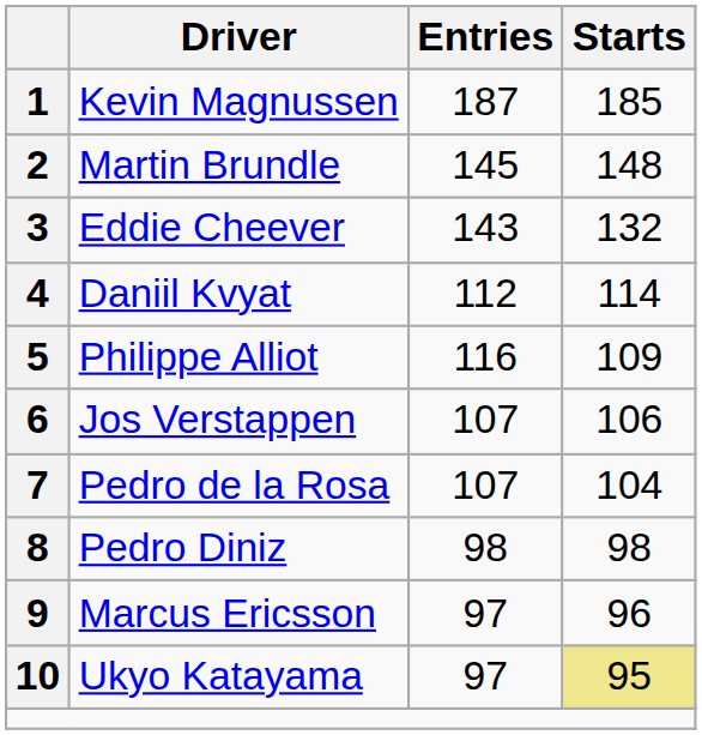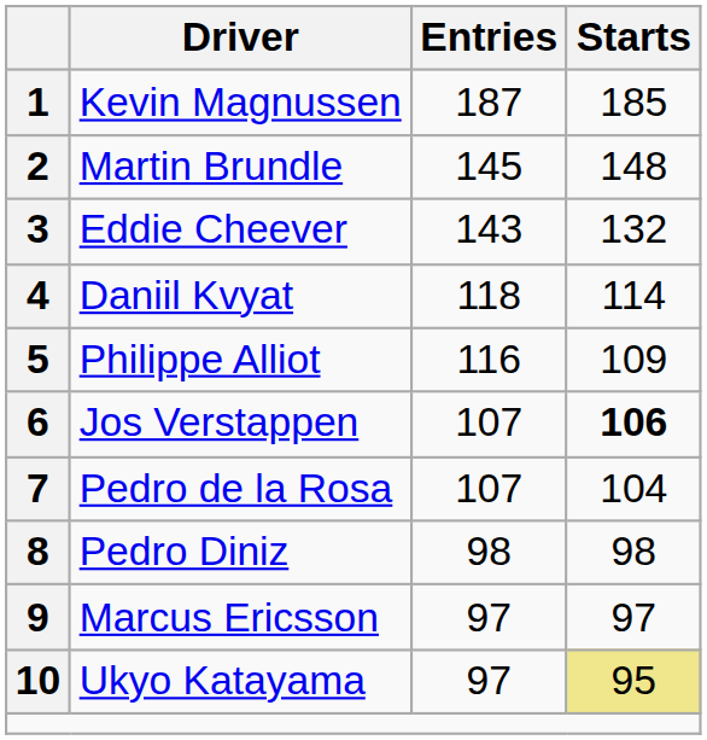 <table class="wikitable" style="text-align:center">
 <tr>
 <th></th>
 <th>Driver</th>
 <th>Entries</th>
 <th>Starts</th>
 </tr>
 <tr>
 <th>1</th>
 <td align=left> <a href='#'>Kevin Magnussen</a></td>
 <td>187</td>
 <td>185</td>
 </tr>
 <tr>
 <th>2</th>
 <td align=left> <a href='#'>Martin Brundle</a></td>
 <td>145</td>
 <td>148</td>
 </tr>
 <tr>
 <th>3</th>
 <td align=left> <a href='#'>Eddie Cheever</a></td>
 <td>143</td>
 <td>132</td>
 </tr>
 <tr>
 <th>4</th>
 <td align=left> <a href='#'>Daniil Kvyat</a></td>
-<td>112</td>
+<td>118</td>
 <td>114</td>
 </tr>
 <tr>
 <th>5</th>
 <td align=left> <a href='#'>Philippe Alliot</a></td>
 <td>116</td>
 <td>109</td>
 </tr>
 <tr>
 <th>6</th>
 <td align=left> <a href='#'>Jos Verstappen</a></td>
 <td>107</td>
-<td>106</td>
+<td><strong>106</strong></td>
 </tr>
 <tr>
 <th>7</th>
 <td align=left> <a href='#'>Pedro de la Rosa</a></td>
 <td>107</td>
 <td>104</td>
 </tr>
 <tr>
 <th>8</th>
 <td align=left> <a href='#'>Pedro Diniz</a></td>
 <td>98</td>
 <td>98</td>
 </tr>
 <tr>
 <th>9</th>
 <td align=left> <a href='#'>Marcus Ericsson</a></td>
 <td>97</td>
-<td>96</td>
+<td>97</td>
 </tr>
 <tr>
 <th>10</th>
 <td align=left> <a href='#'>Ukyo Katayama</a></td>
 <td>97</td>
 <td style="background: khaki;">95</td>
 </tr>
 <tr align=center>
 <td colspan=4></td>
 </tr>
 </table>
